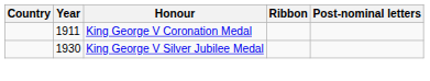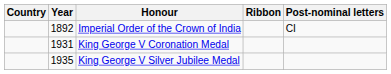 <table class="wikitable">
 <tr>
 <th>Country</th>
 <th>Year</th>
 <th>Honour</th>
 <th><strong>Ribbon</strong></th>
 <th>Post-nominal letters</th>
 </tr>
 <tr>
 <td></td>
-<td>1911</td>
+<td>1892</td>
+<td><a href='#'>Imperial Order of the Crown of India</a></td>
+<td></td>
+<td>CI</td>
+</tr>
+<tr>
+<td></td>
+<td>1931</td>
 <td><a href='#'>King George V Coronation Medal</a></td>
 <td></td>
 <td></td>
 </tr>
 <tr>
 <td></td>
-<td>1930</td>
+<td>1935</td>
 <td><a href='#'>King George V Silver Jubilee Medal</a></td>
 <td></td>
 <td></td>
 </tr>
 </table>
